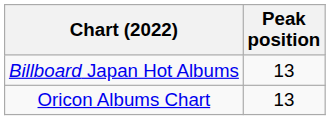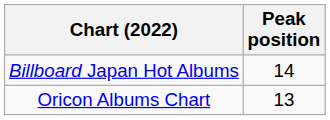 <table class="wikitable plainrowheaders" style="text-align:center"">
 <tr>
 <th scope="col">Chart (2022)</th>
 <th scope="col">Peak<br>position</th>
 </tr>
 <tr>
 <td><a href='#'><em>Billboard</em> Japan Hot Albums</a></td>
-<td align="center">13</td>
+<td align="center">14</td>
 </tr>
 <tr>
 <td><a href='#'>Oricon Albums Chart</a></td>
 <td align="center">13</td>
 </tr>
 </table>
